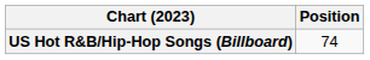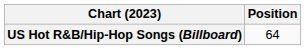 <table class="wikitable plainrowheaders" style="text-align:center">
 <tr>
 <th scope="col">Chart (2023)</th>
 <th scope="col">Position</th>
 </tr>
 <tr>
 <th scope="row">US Hot R&B/Hip-Hop Songs (<em>Billboard</em>)</th>
-<td>74</td>
+<td>64</td>
 </tr>
 </table>
